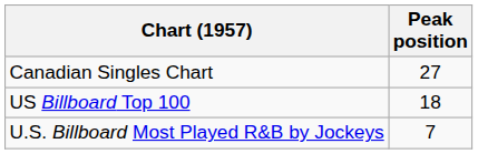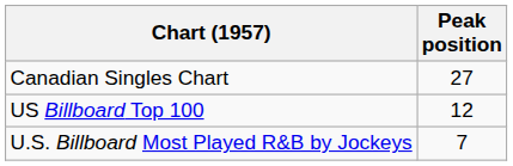 <table class="wikitable sortable">
 <tr>
 <th align="left">Chart (1957)</th>
 <th style="text-align:center;">Peak<br>position</th>
 </tr>
 <tr>
 <td align="left">Canadian Singles Chart</td>
 <td style="text-align:center;">27</td>
 </tr>
 <tr>
 <td align="left">US <a href='#'><em>Billboard</em> Top 100</a></td>
-<td style="text-align:center;">18</td>
+<td style="text-align:center;">12</td>
 </tr>
 <tr>
 <td align="left">U.S. <em>Billboard</em> <a href='#'>Most Played R&B by Jockeys</a></td>
 <td style="text-align:center;">7</td>
 </tr>
 </table>
